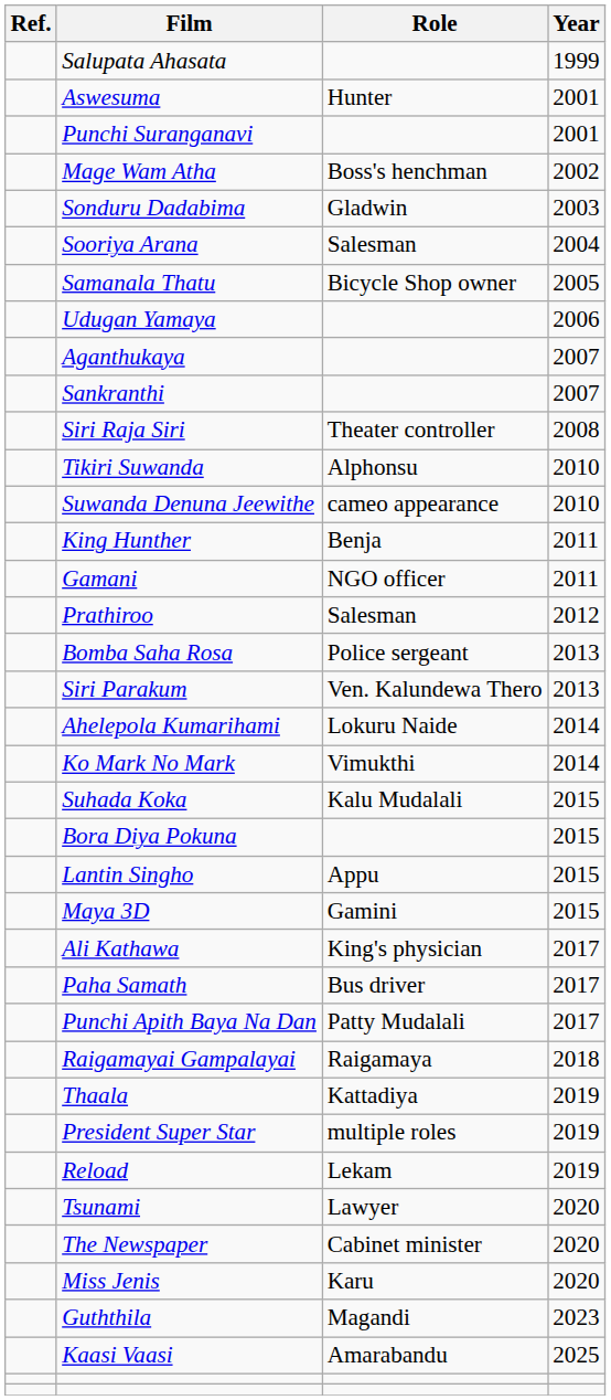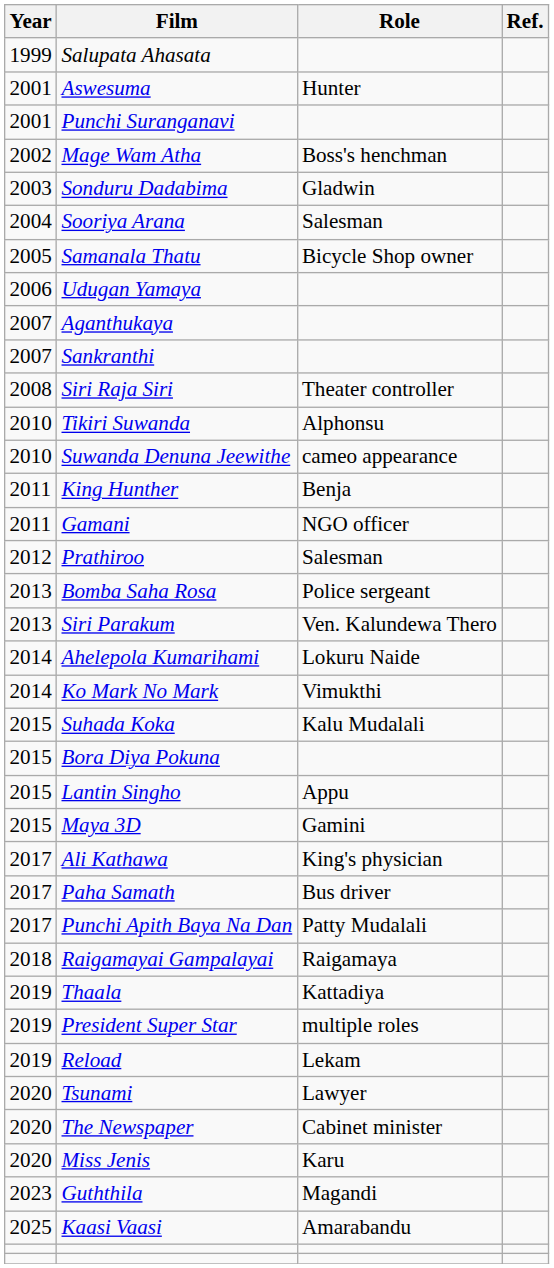 <table class="wikitable">
 <tr>
-<th>Ref.</th>
+<th>Year</th>
 <th>Film</th>
 <th>Role</th>
-<th>Year</th>
+<th>Ref.</th>
 </tr>
 <tr>
-<td></td>
+<td>1999</td>
 <td><em>Salupata Ahasata</em></td>
 <td></td>
-<td>1999</td>
+<td></td>
 </tr>
 <tr>
-<td></td>
+<td>2001</td>
 <td><em><a href='#'>Aswesuma</a></em></td>
 <td>Hunter</td>
-<td>2001</td>
+<td></td>
 </tr>
 <tr>
-<td></td>
+<td>2001</td>
 <td><em><a href='#'>Punchi Suranganavi</a></em></td>
 <td></td>
-<td>2001</td>
+<td></td>
 </tr>
 <tr>
-<td></td>
+<td>2002</td>
 <td><em><a href='#'>Mage Wam Atha</a></em></td>
 <td>Boss's henchman</td>
-<td>2002</td>
+<td></td>
 </tr>
 <tr>
-<td></td>
+<td>2003</td>
 <td><em><a href='#'>Sonduru Dadabima</a></em></td>
 <td>Gladwin</td>
-<td>2003</td>
+<td></td>
 </tr>
 <tr>
-<td></td>
+<td>2004</td>
 <td><em><a href='#'>Sooriya Arana</a></em></td>
 <td>Salesman</td>
-<td>2004</td>
+<td></td>
 </tr>
 <tr>
-<td></td>
+<td>2005</td>
 <td><em><a href='#'>Samanala Thatu</a></em></td>
 <td>Bicycle Shop owner</td>
-<td>2005</td>
+<td></td>
 </tr>
 <tr>
-<td></td>
+<td>2006</td>
 <td><em><a href='#'>Udugan Yamaya</a></em></td>
 <td></td>
-<td>2006</td>
+<td></td>
 </tr>
 <tr>
-<td></td>
+<td>2007</td>
 <td><em><a href='#'>Aganthukaya</a></em></td>
 <td></td>
-<td>2007</td>
+<td></td>
 </tr>
 <tr>
-<td></td>
+<td>2007</td>
 <td><em><a href='#'>Sankranthi</a></em></td>
 <td></td>
-<td>2007</td>
+<td></td>
 </tr>
 <tr>
-<td></td>
+<td>2008</td>
 <td><em><a href='#'>Siri Raja Siri</a></em></td>
 <td>Theater controller</td>
-<td>2008</td>
+<td></td>
 </tr>
 <tr>
-<td></td>
+<td>2010</td>
 <td><em><a href='#'>Tikiri Suwanda</a></em></td>
 <td>Alphonsu</td>
-<td>2010</td>
+<td></td>
 </tr>
 <tr>
-<td></td>
+<td>2010</td>
 <td><em><a href='#'>Suwanda Denuna Jeewithe</a></em></td>
 <td>cameo appearance</td>
-<td>2010</td>
+<td></td>
 </tr>
 <tr>
-<td></td>
+<td>2011</td>
 <td><em><a href='#'>King Hunther</a></em></td>
 <td>Benja</td>
-<td>2011</td>
+<td></td>
 </tr>
 <tr>
-<td></td>
+<td>2011</td>
 <td><em><a href='#'>Gamani</a></em></td>
 <td>NGO officer</td>
-<td>2011</td>
+<td></td>
 </tr>
 <tr>
-<td></td>
+<td>2012</td>
 <td><em><a href='#'>Prathiroo</a></em></td>
 <td>Salesman</td>
-<td>2012</td>
+<td></td>
 </tr>
 <tr>
-<td></td>
+<td>2013</td>
 <td><em><a href='#'>Bomba Saha Rosa</a></em></td>
 <td>Police sergeant</td>
-<td>2013</td>
+<td></td>
 </tr>
 <tr>
-<td></td>
+<td>2013</td>
 <td><em><a href='#'>Siri Parakum</a></em></td>
 <td>Ven. Kalundewa Thero</td>
-<td>2013</td>
+<td></td>
 </tr>
 <tr>
-<td></td>
+<td>2014</td>
 <td><em><a href='#'>Ahelepola Kumarihami</a></em></td>
 <td>Lokuru Naide</td>
-<td>2014</td>
+<td></td>
 </tr>
 <tr>
-<td></td>
+<td>2014</td>
 <td><em><a href='#'>Ko Mark No Mark</a></em></td>
 <td>Vimukthi</td>
-<td>2014</td>
+<td></td>
 </tr>
 <tr>
-<td></td>
+<td>2015</td>
 <td><em><a href='#'>Suhada Koka</a></em></td>
 <td>Kalu Mudalali</td>
-<td>2015</td>
+<td></td>
 </tr>
 <tr>
-<td></td>
+<td>2015</td>
 <td><em><a href='#'>Bora Diya Pokuna</a></em></td>
 <td></td>
-<td>2015</td>
+<td></td>
 </tr>
 <tr>
-<td></td>
+<td>2015</td>
 <td><em><a href='#'>Lantin Singho</a></em></td>
 <td>Appu</td>
-<td>2015</td>
+<td></td>
 </tr>
 <tr>
-<td></td>
+<td>2015</td>
 <td><em><a href='#'>Maya 3D</a></em></td>
 <td>Gamini</td>
-<td>2015</td>
+<td></td>
 </tr>
 <tr>
-<td></td>
+<td>2017</td>
 <td><em><a href='#'>Ali Kathawa</a></em></td>
 <td>King's physician</td>
-<td>2017</td>
+<td></td>
 </tr>
 <tr>
-<td></td>
+<td>2017</td>
 <td><em><a href='#'>Paha Samath</a></em></td>
 <td>Bus driver</td>
-<td>2017</td>
+<td></td>
 </tr>
 <tr>
-<td></td>
+<td>2017</td>
 <td><em><a href='#'>Punchi Apith Baya Na Dan</a></em></td>
 <td>Patty Mudalali</td>
-<td>2017</td>
+<td></td>
 </tr>
 <tr>
-<td></td>
+<td>2018</td>
 <td><em><a href='#'>Raigamayai Gampalayai</a></em></td>
 <td>Raigamaya</td>
-<td>2018</td>
+<td></td>
 </tr>
 <tr>
-<td></td>
+<td>2019</td>
 <td><em><a href='#'>Thaala</a></em></td>
 <td>Kattadiya</td>
-<td>2019</td>
+<td></td>
 </tr>
 <tr>
-<td></td>
+<td>2019</td>
 <td><em><a href='#'>President Super Star</a></em></td>
 <td>multiple roles</td>
-<td>2019</td>
+<td></td>
 </tr>
 <tr>
-<td></td>
+<td>2019</td>
 <td><em><a href='#'>Reload</a></em></td>
 <td>Lekam</td>
-<td>2019</td>
+<td></td>
 </tr>
 <tr>
-<td></td>
+<td>2020</td>
 <td><em><a href='#'>Tsunami</a></em></td>
 <td>Lawyer</td>
-<td>2020</td>
+<td></td>
 </tr>
 <tr>
-<td></td>
+<td>2020</td>
 <td><em><a href='#'>The Newspaper</a></em></td>
 <td>Cabinet minister</td>
-<td>2020</td>
+<td></td>
 </tr>
 <tr>
-<td></td>
+<td>2020</td>
 <td><em><a href='#'>Miss Jenis</a></em></td>
 <td>Karu</td>
-<td>2020</td>
+<td></td>
 </tr>
 <tr>
-<td></td>
+<td>2023</td>
 <td><em><a href='#'>Guththila</a></em></td>
 <td>Magandi</td>
-<td>2023</td>
+<td></td>
 </tr>
 <tr>
-<td></td>
+<td>2025</td>
 <td><em><a href='#'>Kaasi Vaasi</a></em></td>
 <td>Amarabandu</td>
-<td>2025</td>
+<td></td>
 </tr>
 <tr>
 <td></td>
 <td></td>
 <td></td>
 <td></td>
 </tr>
 <tr>
 <td></td>
 <td></td>
 <td></td>
 <td></td>
 </tr>
 </table>
